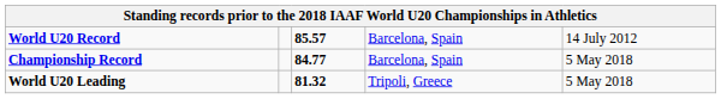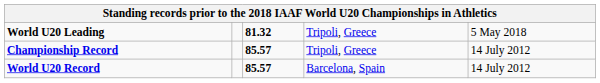 <table class="wikitable" width=65%>
 <tr>
 <th colspan="5">Standing records prior to the 2018 IAAF World U20 Championships in Athletics</th>
+</tr>
+<tr>
+<td><strong>World U20 Leading</strong></td>
+<td></td>
+<td><strong>81.32</strong></td>
+<td><a href='#'>Tripoli</a>, <a href='#'>Greece</a></td>
+<td>5 May 2018</td>
+</tr>
+<tr>
+<td><strong><a href='#'>Championship Record</a></strong></td>
+<td></td>
+<td><strong>85.57</strong></td>
+<td><a href='#'>Tripoli</a>, <a href='#'>Greece</a></td>
+<td>14 July 2012</td>
 </tr>
 <tr>
 <td><strong><a href='#'>World U20 Record</a></strong></td>
 <td></td>
 <td><strong>85.57</strong></td>
 <td><a href='#'>Barcelona</a>, <a href='#'>Spain</a></td>
 <td>14 July 2012</td>
 </tr>
-<tr>
-<td><strong><a href='#'>Championship Record</a></strong></td>
-<td></td>
-<td><strong>84.77</strong></td>
-<td><a href='#'>Barcelona</a>, <a href='#'>Spain</a></td>
-<td>5 May 2018</td>
-</tr>
-<tr>
-<td><strong>World U20 Leading</strong></td>
-<td></td>
-<td><strong>81.32</strong></td>
-<td><a href='#'>Tripoli</a>, <a href='#'>Greece</a></td>
-<td>5 May 2018</td>
-</tr>
 </table>
